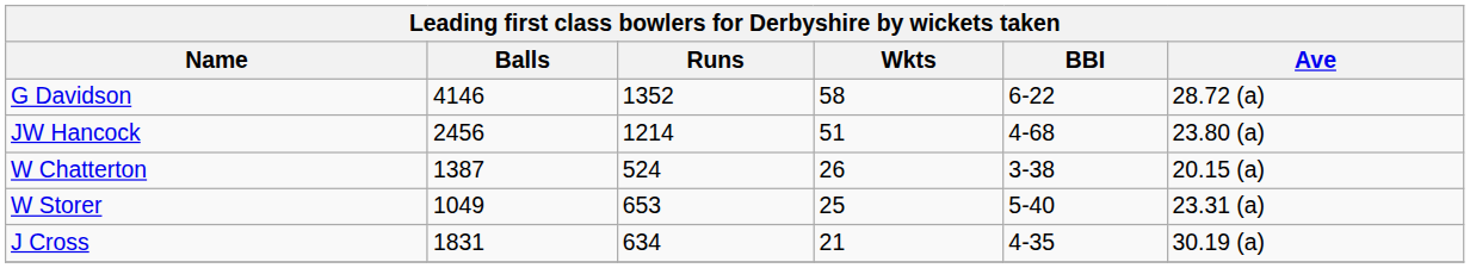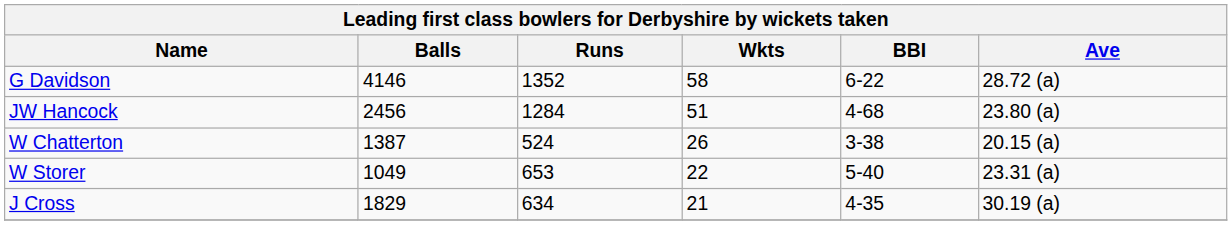 <table class="wikitable" width="80%">
 <tr bgcolor="#efefef">
 <th colspan=6>Leading first class bowlers for Derbyshire by  wickets taken</th>
 </tr>
 <tr bgcolor="#efefef">
 <th>Name</th>
 <th>Balls</th>
 <th>Runs</th>
 <th>Wkts</th>
 <th>BBI</th>
 <th><a href='#'>Ave</a></th>
 </tr>
 <tr>
 <td><a href='#'>G Davidson</a></td>
 <td>4146</td>
 <td>1352</td>
 <td>58</td>
 <td>6-22</td>
 <td>28.72 (a)</td>
 </tr>
 <tr>
 <td><a href='#'>JW Hancock</a></td>
 <td>2456</td>
-<td>1214</td>
+<td>1284</td>
 <td>51</td>
 <td>4-68</td>
 <td>23.80 (a)</td>
 </tr>
 <tr>
 <td><a href='#'>W Chatterton</a></td>
 <td>1387</td>
 <td>524</td>
 <td>26</td>
 <td>3-38</td>
 <td>20.15 (a)</td>
 </tr>
 <tr>
 <td><a href='#'>W Storer</a></td>
 <td>1049</td>
 <td>653</td>
-<td>25</td>
+<td>22</td>
 <td>5-40</td>
 <td>23.31 (a)</td>
 </tr>
 <tr>
 <td><a href='#'>J Cross</a></td>
-<td>1831</td>
+<td>1829</td>
 <td>634</td>
 <td>21</td>
 <td>4-35</td>
 <td>30.19 (a)</td>
 </tr>
 <tr>
 </tr>
 </table>
